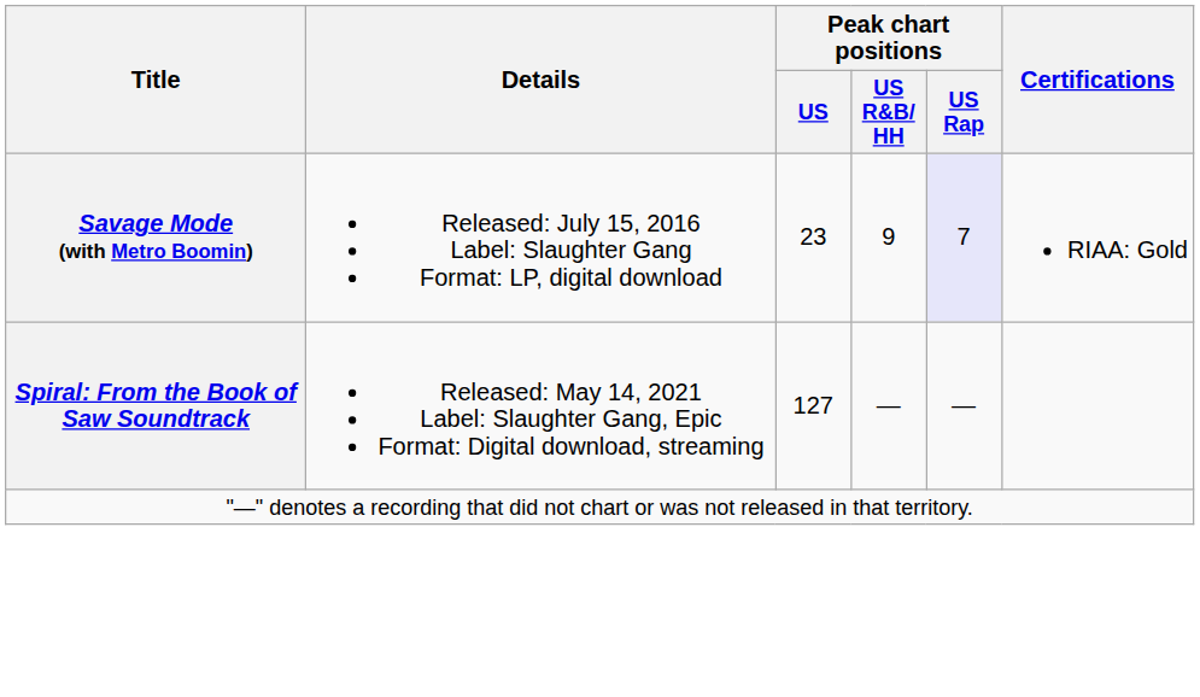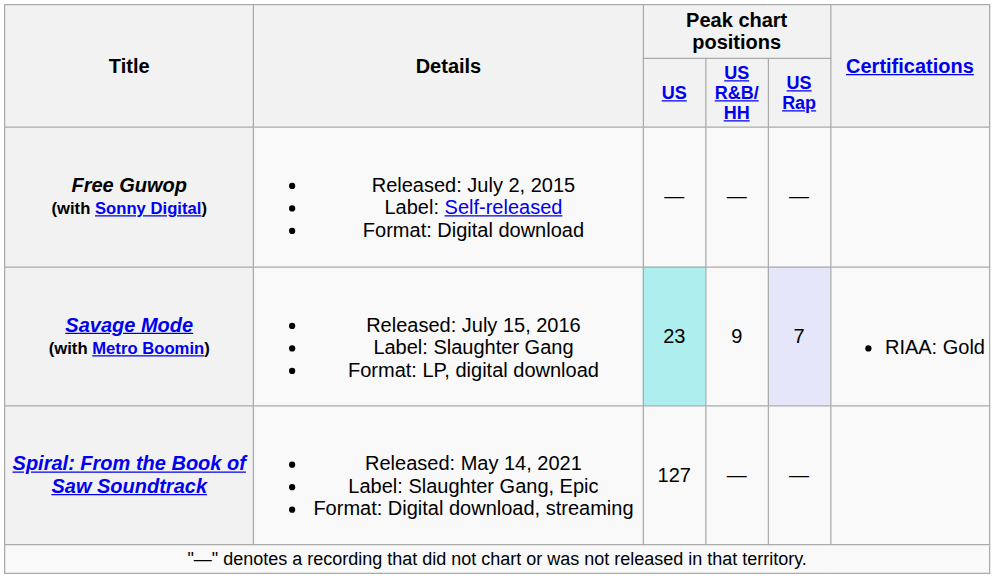 <table class="wikitable plainrowheaders" style="text-align:center;">
 <tr>
 <th rowspan="2" style="width:12em;">Title</th>
 <th rowspan="2" style="width:19em;">Details</th>
 <th colspan="3">Peak chart positions</th>
 <th rowspan="2"><a href='#'>Certifications</a></th>
 </tr>
 <tr>
 <th style="width:3em;font-size:90%;"><a href='#'>US</a><br></th>
 <th style="width:3em;font-size:90%;"><a href='#'>US<br>R&B/<br>HH</a><br></th>
 <th style="width:3em;font-size:90%;"><a href='#'>US Rap</a><br></th>
 </tr>
 <tr>
+<th scope="row"><em>Free Guwop</em><br><small>(with <a href='#'>Sonny Digital</a>)</small></th>
+<td><br><ul><li>Released: July 2, 2015</li><li>Label: <a href='#'>Self-released</a></li><li>Format: Digital download</li></ul></td>
+<td>—</td>
+<td>—</td>
+<td>—</td>
+<td></td>
+</tr>
+<tr>
 <th scope="row"><em><a href='#'>Savage Mode</a></em><br><small>(with <a href='#'>Metro Boomin</a>)</small></th>
 <td><br><ul><li>Released: July 15, 2016</li><li>Label: Slaughter Gang</li><li>Format: LP, digital download</li></ul></td>
-<td>23</td>
+<td style="background: paleturquoise;">23</td>
 <td>9</td>
 <td style="background: lavender;">7</td>
 <td><br><ul><li>RIAA: Gold</li></ul></td>
 </tr>
 <tr>
 <th scope="row"><em><a href='#'>Spiral: From the Book of Saw Soundtrack</a></em></th>
 <td><br><ul><li>Released: May 14, 2021</li><li>Label: Slaughter Gang, Epic</li><li>Format: Digital download, streaming</li></ul></td>
 <td>127</td>
 <td>—</td>
 <td>—</td>
 <td></td>
 </tr>
 <tr>
 <td colspan="6" style="font-size:90%">"—" denotes a recording that did not chart or was not released in that territory.</td>
 </tr>
 </table>
